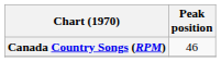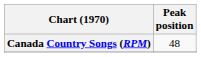 <table class="wikitable sortable plainrowheaders">
 <tr>
 <th scope="col">Chart (1970)</th>
 <th scope="col">Peak<br>position</th>
 </tr>
 <tr>
 <th scope="row">Canada <a href='#'>Country Songs</a> (<em><a href='#'>RPM</a></em>)</th>
-<td align="center">46</td>
+<td align="center">48</td>
 </tr>
 <tr>
 </tr>
 <tr>
 </tr>
 </table>
